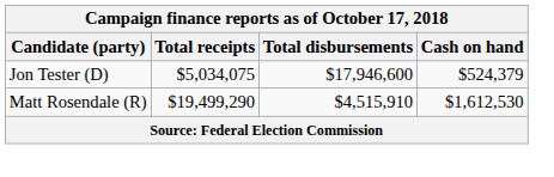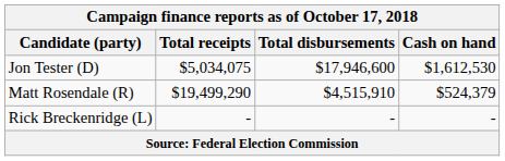 <table class="wikitable sortable">
 <tr>
 <th colspan=4>Campaign finance reports as of October 17, 2018</th>
 </tr>
 <tr style="text-align:center;">
 <th>Candidate (party)</th>
 <th>Total receipts</th>
 <th>Total disbursements</th>
 <th>Cash on hand</th>
 </tr>
 <tr>
 <td>Jon Tester (D)</td>
 <td align="right">$5,034,075</td>
 <td align="right">$17,946,600</td>
-<td align="right">$524,379</td>
+<td align="right">$1,612,530</td>
 </tr>
 <tr>
 <td>Matt Rosendale (R)</td>
 <td align="right">$19,499,290</td>
 <td align="right">$4,515,910</td>
-<td align="right">$1,612,530</td>
+<td align="right">$524,379</td>
+</tr>
+<tr>
+<td>Rick Breckenridge (L)</td>
+<td align="right">-</td>
+<td align="right">-</td>
+<td align="right">-</td>
 </tr>
 <tr>
 <th colspan="4"><small>Source: Federal Election Commission</small></th>
 </tr>
 </table>
